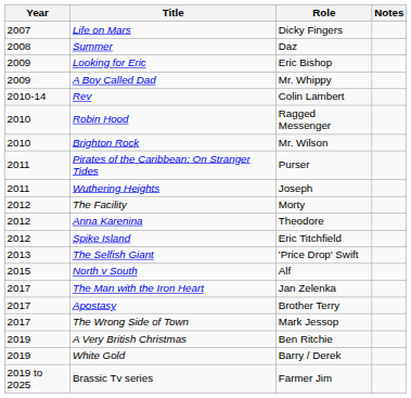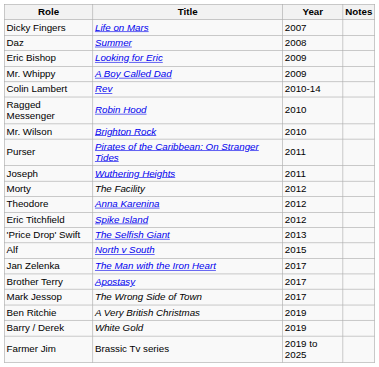 <table class="wikitable">
 <tr>
+<th>Role</th>
+<th>Title</th>
 <th>Year</th>
-<th>Title</th>
-<th>Role</th>
 <th>Notes</th>
 </tr>
 <tr>
+<td>Dicky Fingers</td>
+<td><em><a href='#'>Life on Mars</a></em></td>
 <td>2007</td>
-<td><em><a href='#'>Life on Mars</a></em></td>
-<td>Dicky Fingers</td>
 <td></td>
 </tr>
 <tr>
+<td>Daz</td>
+<td><em><a href='#'>Summer</a></em></td>
 <td>2008</td>
-<td><em><a href='#'>Summer</a></em></td>
-<td>Daz</td>
 <td></td>
 </tr>
 <tr>
+<td>Eric Bishop</td>
+<td><em><a href='#'>Looking for Eric</a></em></td>
 <td>2009</td>
-<td><em><a href='#'>Looking for Eric</a></em></td>
-<td>Eric Bishop</td>
 <td></td>
 </tr>
 <tr>
+<td>Mr. Whippy</td>
+<td><em><a href='#'>A Boy Called Dad</a></em></td>
 <td>2009</td>
-<td><em><a href='#'>A Boy Called Dad</a></em></td>
-<td>Mr. Whippy</td>
 <td></td>
 </tr>
 <tr>
+<td>Colin Lambert</td>
+<td><em><a href='#'>Rev</a></em></td>
 <td>2010-14</td>
-<td><em><a href='#'>Rev</a></em></td>
-<td>Colin Lambert</td>
 <td></td>
 </tr>
 <tr>
+<td>Ragged Messenger</td>
+<td><em><a href='#'>Robin Hood</a></em></td>
 <td>2010</td>
-<td><em><a href='#'>Robin Hood</a></em></td>
-<td>Ragged Messenger</td>
 <td></td>
 </tr>
 <tr>
+<td>Mr. Wilson</td>
+<td><em><a href='#'>Brighton Rock</a></em></td>
 <td>2010</td>
-<td><em><a href='#'>Brighton Rock</a></em></td>
-<td>Mr. Wilson</td>
 <td></td>
 </tr>
 <tr>
+<td>Purser</td>
+<td><em><a href='#'>Pirates of the Caribbean: On Stranger Tides</a></em></td>
 <td>2011</td>
-<td><em><a href='#'>Pirates of the Caribbean: On Stranger Tides</a></em></td>
-<td>Purser</td>
 <td></td>
 </tr>
 <tr>
+<td>Joseph</td>
+<td><em><a href='#'>Wuthering Heights</a></em></td>
 <td>2011</td>
-<td><em><a href='#'>Wuthering Heights</a></em></td>
-<td>Joseph</td>
 <td></td>
 </tr>
 <tr>
+<td>Morty</td>
+<td><em>The Facility</em></td>
 <td>2012</td>
-<td><em>The Facility</em></td>
-<td>Morty</td>
 <td></td>
 </tr>
 <tr>
+<td>Theodore</td>
+<td><em><a href='#'>Anna Karenina</a></em></td>
 <td>2012</td>
-<td><em><a href='#'>Anna Karenina</a></em></td>
-<td>Theodore</td>
 <td></td>
 </tr>
 <tr>
+<td>Eric Titchfield</td>
+<td><em><a href='#'>Spike Island</a></em></td>
 <td>2012</td>
-<td><em><a href='#'>Spike Island</a></em></td>
-<td>Eric Titchfield</td>
 <td></td>
 </tr>
 <tr>
+<td>'Price Drop' Swift</td>
+<td><em><a href='#'>The Selfish Giant</a></em></td>
 <td>2013</td>
-<td><em><a href='#'>The Selfish Giant</a></em></td>
-<td>'Price Drop' Swift</td>
 <td></td>
 </tr>
 <tr>
+<td>Alf</td>
+<td><em><a href='#'>North v South</a></em></td>
 <td>2015</td>
-<td><em><a href='#'>North v South</a></em></td>
-<td>Alf</td>
 <td></td>
 </tr>
 <tr>
+<td>Jan Zelenka</td>
+<td><em><a href='#'>The Man with the Iron Heart</a></em></td>
 <td>2017</td>
-<td><em><a href='#'>The Man with the Iron Heart</a></em></td>
-<td>Jan Zelenka</td>
 <td></td>
 </tr>
 <tr>
+<td>Brother Terry</td>
+<td><em><a href='#'>Apostasy</a></em></td>
 <td>2017</td>
-<td><em><a href='#'>Apostasy</a></em></td>
-<td>Brother Terry</td>
 <td></td>
 </tr>
 <tr>
+<td>Mark Jessop</td>
+<td><em>The Wrong Side of Town</em></td>
 <td>2017</td>
-<td><em>The Wrong Side of Town</em></td>
-<td>Mark Jessop</td>
 <td></td>
 </tr>
 <tr>
+<td>Ben Ritchie</td>
+<td><em>A Very British Christmas</em></td>
 <td>2019</td>
-<td><em>A Very British Christmas</em></td>
-<td>Ben Ritchie</td>
 <td></td>
 </tr>
 <tr>
+<td>Barry / Derek</td>
+<td><em>White Gold</em></td>
 <td>2019</td>
-<td><em>White Gold</em></td>
-<td>Barry / Derek</td>
 <td></td>
 </tr>
 <tr>
+<td>Farmer Jim</td>
+<td>Brassic Tv series</td>
 <td>2019 to 2025</td>
-<td>Brassic Tv series</td>
-<td>Farmer Jim</td>
 <td></td>
 </tr>
 </table>
